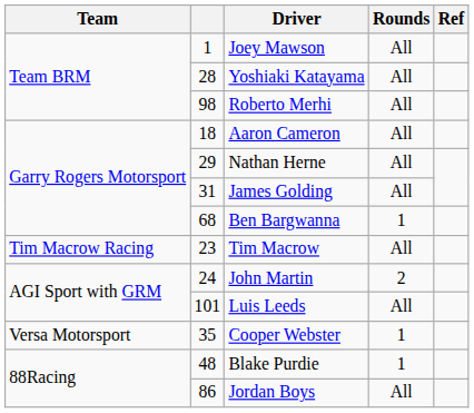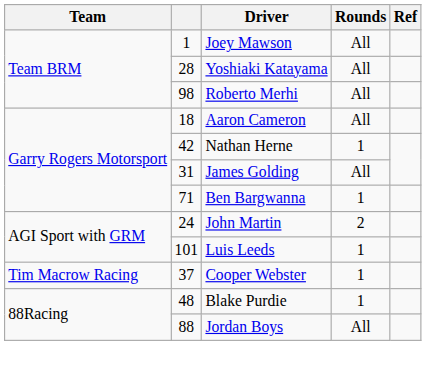 <table class=wikitable style=font-size:85%>
 <tr>
 <th>Team</th>
 <th></th>
 <th>Driver</th>
 <th>Rounds</th>
 <th>Ref</th>
 </tr>
 <tr>
 <td rowspan="3"><a href='#'>Team BRM</a></td>
 <td align=center>1</td>
 <td> <a href='#'>Joey Mawson</a></td>
 <td align="center">All</td>
 <td align="center"></td>
 </tr>
 <tr>
 <td align=center>28</td>
 <td> <a href='#'>Yoshiaki Katayama</a></td>
 <td align=center>All</td>
 <td align=center></td>
 </tr>
 <tr>
 <td align=center>98</td>
 <td> <a href='#'>Roberto Merhi</a></td>
 <td align=center>All</td>
 <td align=center></td>
 </tr>
 <tr>
 <td rowspan="4"><a href='#'>Garry Rogers Motorsport</a></td>
 <td align=center>18</td>
 <td> <a href='#'>Aaron Cameron</a></td>
 <td align=center>All</td>
 <td align="center"></td>
 </tr>
 <tr>
-<td align=center>29</td>
+<td align=center>42</td>
 <td> Nathan Herne</td>
-<td align=center>All</td>
+<td align="center">1</td>
 <td rowspan="2" align="center"></td>
 </tr>
 <tr>
 <td align=center>31</td>
 <td> <a href='#'>James Golding</a></td>
 <td align="center">All</td>
 </tr>
 <tr>
-<td align=center>68</td>
+<td align=center>71</td>
 <td> <a href='#'>Ben Bargwanna</a></td>
 <td align="center">1</td>
-<td align="center"></td>
-</tr>
-<tr>
-<td><a href='#'>Tim Macrow Racing</a></td>
-<td align="center">23</td>
-<td> <a href='#'>Tim Macrow</a></td>
-<td align="center">All</td>
 <td align="center"></td>
 </tr>
 <tr>
 <td rowspan=2>AGI Sport with <a href='#'>GRM</a></td>
 <td align=center>24</td>
 <td> <a href='#'>John Martin</a></td>
 <td align="center">2</td>
 <td align=center></td>
 </tr>
 <tr>
 <td align=center>101</td>
 <td> <a href='#'>Luis Leeds</a></td>
-<td align="center">All</td>
+<td align="center">1</td>
 <td align="center"></td>
 </tr>
 <tr>
-<td>Versa Motorsport</td>
-<td align="center">35</td>
+<td><a href='#'>Tim Macrow Racing</a></td>
+<td align="center">37</td>
 <td> <a href='#'>Cooper Webster</a></td>
 <td align="center">1</td>
 <td align="center"></td>
 </tr>
 <tr>
 <td rowspan="2">88Racing</td>
 <td align=center>48</td>
 <td> Blake Purdie</td>
 <td align="center">1</td>
 <td align="center"></td>
 </tr>
 <tr>
-<td align=center>86</td>
+<td align=center>88</td>
 <td> <a href='#'>Jordan Boys</a></td>
 <td align=center>All</td>
 <td align="center"></td>
 </tr>
 </table>
